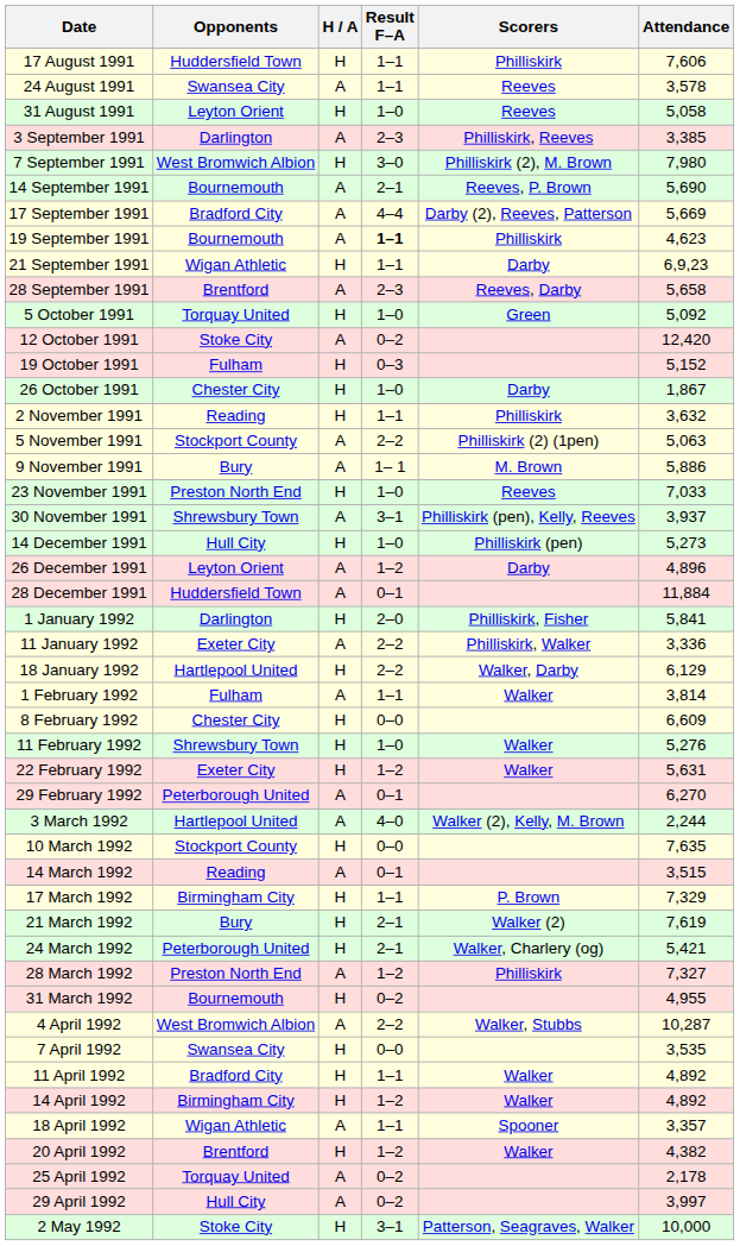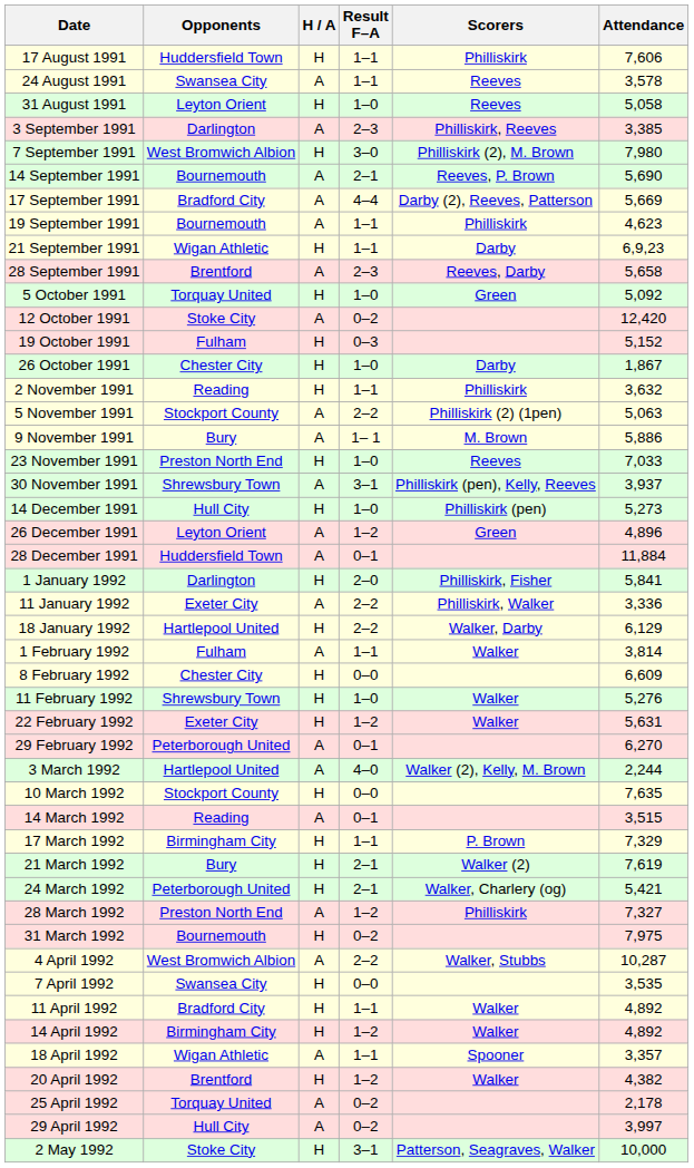 <table class="wikitable" style="text-align:center">
 <tr>
 <th>Date</th>
 <th>Opponents</th>
 <th>H / A</th>
 <th>Result<br>F–A</th>
 <th>Scorers</th>
 <th>Attendance</th>
 </tr>
 <tr bgcolor="#ffffdd">
 <td>17 August 1991</td>
 <td><a href='#'>Huddersfield Town</a></td>
 <td>H</td>
 <td>1–1</td>
 <td><a href='#'>Philliskirk</a></td>
 <td>7,606</td>
 </tr>
 <tr bgcolor="#ffffdd">
 <td>24 August 1991</td>
 <td><a href='#'>Swansea City</a></td>
 <td>A</td>
 <td>1–1</td>
 <td><a href='#'>Reeves</a></td>
 <td>3,578</td>
 </tr>
 <tr bgcolor="#ddffdd">
 <td>31 August 1991</td>
 <td><a href='#'>Leyton Orient</a></td>
 <td>H</td>
 <td>1–0</td>
 <td><a href='#'>Reeves</a></td>
 <td>5,058</td>
 </tr>
 <tr bgcolor="#ffdddd">
 <td>3 September 1991</td>
 <td><a href='#'>Darlington</a></td>
 <td>A</td>
 <td>2–3</td>
 <td><a href='#'>Philliskirk</a>, <a href='#'>Reeves</a></td>
 <td>3,385</td>
 </tr>
 <tr bgcolor="#ddffdd">
 <td>7 September 1991</td>
 <td><a href='#'>West Bromwich Albion</a></td>
 <td>H</td>
 <td>3–0</td>
 <td><a href='#'>Philliskirk</a> (2), <a href='#'>M. Brown</a></td>
 <td>7,980</td>
 </tr>
 <tr bgcolor="#ddffdd">
 <td>14 September 1991</td>
 <td><a href='#'>Bournemouth</a></td>
 <td>A</td>
 <td>2–1</td>
 <td><a href='#'>Reeves</a>, <a href='#'>P. Brown</a></td>
 <td>5,690</td>
 </tr>
 <tr bgcolor="#ffffdd">
 <td>17 September 1991</td>
 <td><a href='#'>Bradford City</a></td>
 <td>A</td>
 <td>4–4</td>
 <td><a href='#'>Darby</a> (2), <a href='#'>Reeves</a>, <a href='#'>Patterson</a></td>
 <td>5,669</td>
 </tr>
 <tr bgcolor="#ffffdd">
 <td>19 September 1991</td>
 <td><a href='#'>Bournemouth</a></td>
 <td>A</td>
-<td><strong>1–1</strong></td>
+<td>1–1</td>
 <td><a href='#'>Philliskirk</a></td>
 <td>4,623</td>
 </tr>
 <tr bgcolor="#ffffdd">
 <td>21 September 1991</td>
 <td><a href='#'>Wigan Athletic</a></td>
 <td>H</td>
 <td>1–1</td>
 <td><a href='#'>Darby</a></td>
 <td>6,9,23</td>
 </tr>
 <tr bgcolor="#ffdddd">
 <td>28 September 1991</td>
 <td><a href='#'>Brentford</a></td>
 <td>A</td>
 <td>2–3</td>
 <td><a href='#'>Reeves</a>, <a href='#'>Darby</a></td>
 <td>5,658</td>
 </tr>
 <tr bgcolor="#ddffdd">
 <td>5 October 1991</td>
 <td><a href='#'>Torquay United</a></td>
 <td>H</td>
 <td>1–0</td>
 <td><a href='#'>Green</a></td>
 <td>5,092</td>
 </tr>
 <tr bgcolor="#ffdddd">
 <td>12 October 1991</td>
 <td><a href='#'>Stoke City</a></td>
 <td>A</td>
 <td>0–2</td>
 <td></td>
 <td>12,420</td>
 </tr>
 <tr bgcolor="#ffdddd">
 <td>19 October 1991</td>
 <td><a href='#'>Fulham</a></td>
 <td>H</td>
 <td>0–3</td>
 <td></td>
 <td>5,152</td>
 </tr>
 <tr bgcolor="#ddffdd">
 <td>26 October 1991</td>
 <td><a href='#'>Chester City</a></td>
 <td>H</td>
 <td>1–0</td>
 <td><a href='#'>Darby</a></td>
 <td>1,867</td>
 </tr>
 <tr bgcolor="#ffffdd">
 <td>2 November 1991</td>
 <td><a href='#'>Reading</a></td>
 <td>H</td>
 <td>1–1</td>
 <td><a href='#'>Philliskirk</a></td>
 <td>3,632</td>
 </tr>
 <tr bgcolor="#ffffdd">
 <td>5 November 1991</td>
 <td><a href='#'>Stockport County</a></td>
 <td>A</td>
 <td>2–2</td>
 <td><a href='#'>Philliskirk</a> (2) (1pen)</td>
 <td>5,063</td>
 </tr>
 <tr bgcolor="#ffffdd">
 <td>9 November 1991</td>
 <td><a href='#'>Bury</a></td>
 <td>A</td>
 <td>1– 1</td>
 <td><a href='#'>M. Brown</a></td>
 <td>5,886</td>
 </tr>
 <tr bgcolor="#ddffdd">
 <td>23 November 1991</td>
 <td><a href='#'>Preston North End</a></td>
 <td>H</td>
 <td>1–0</td>
 <td><a href='#'>Reeves</a></td>
 <td>7,033</td>
 </tr>
 <tr bgcolor="#ddffdd">
 <td>30 November 1991</td>
 <td><a href='#'>Shrewsbury Town</a></td>
 <td>A</td>
 <td>3–1</td>
 <td><a href='#'>Philliskirk</a> (pen), <a href='#'>Kelly</a>, <a href='#'>Reeves</a></td>
 <td>3,937</td>
 </tr>
 <tr bgcolor="#ddffdd">
 <td>14 December 1991</td>
 <td><a href='#'>Hull City</a></td>
 <td>H</td>
 <td>1–0</td>
 <td><a href='#'>Philliskirk</a> (pen)</td>
 <td>5,273</td>
 </tr>
 <tr bgcolor="#ffdddd">
 <td>26 December 1991</td>
 <td><a href='#'>Leyton Orient</a></td>
 <td>A</td>
 <td>1–2</td>
-<td><a href='#'>Darby</a></td>
+<td><a href='#'>Green</a></td>
 <td>4,896</td>
 </tr>
 <tr bgcolor="#ffdddd">
 <td>28 December 1991</td>
 <td><a href='#'>Huddersfield Town</a></td>
 <td>A</td>
 <td>0–1</td>
 <td></td>
 <td>11,884</td>
 </tr>
 <tr bgcolor="#ddffdd">
 <td>1 January 1992</td>
 <td><a href='#'>Darlington</a></td>
 <td>H</td>
 <td>2–0</td>
 <td><a href='#'>Philliskirk</a>, <a href='#'>Fisher</a></td>
 <td>5,841</td>
 </tr>
 <tr bgcolor="#ffffdd">
 <td>11 January 1992</td>
 <td><a href='#'>Exeter City</a></td>
 <td>A</td>
 <td>2–2</td>
 <td><a href='#'>Philliskirk</a>, <a href='#'>Walker</a></td>
 <td>3,336</td>
 </tr>
 <tr bgcolor="#ffffdd">
 <td>18 January 1992</td>
 <td><a href='#'>Hartlepool United</a></td>
 <td>H</td>
 <td>2–2</td>
 <td><a href='#'>Walker</a>, <a href='#'>Darby</a></td>
 <td>6,129</td>
 </tr>
 <tr bgcolor="#ffffdd">
 <td>1 February 1992</td>
 <td><a href='#'>Fulham</a></td>
 <td>A</td>
 <td>1–1</td>
 <td><a href='#'>Walker</a></td>
 <td>3,814</td>
 </tr>
 <tr bgcolor="#ffffdd">
 <td>8 February 1992</td>
 <td><a href='#'>Chester City</a></td>
 <td>H</td>
 <td>0–0</td>
 <td></td>
 <td>6,609</td>
 </tr>
 <tr bgcolor="#ddffdd">
 <td>11 February 1992</td>
 <td><a href='#'>Shrewsbury Town</a></td>
 <td>H</td>
 <td>1–0</td>
 <td><a href='#'>Walker</a></td>
 <td>5,276</td>
 </tr>
 <tr bgcolor="#ffdddd">
 <td>22 February 1992</td>
 <td><a href='#'>Exeter City</a></td>
 <td>H</td>
 <td>1–2</td>
 <td><a href='#'>Walker</a></td>
 <td>5,631</td>
 </tr>
 <tr bgcolor="#ffdddd">
 <td>29 February 1992</td>
 <td><a href='#'>Peterborough United</a></td>
 <td>A</td>
 <td>0–1</td>
 <td></td>
 <td>6,270</td>
 </tr>
 <tr bgcolor="#ddffdd">
 <td>3 March 1992</td>
 <td><a href='#'>Hartlepool United</a></td>
 <td>A</td>
 <td>4–0</td>
 <td><a href='#'>Walker</a> (2), <a href='#'>Kelly</a>, <a href='#'>M. Brown</a></td>
 <td>2,244</td>
 </tr>
 <tr bgcolor="#ffffdd">
 <td>10 March 1992</td>
 <td><a href='#'>Stockport County</a></td>
 <td>H</td>
 <td>0–0</td>
 <td></td>
 <td>7,635</td>
 </tr>
 <tr bgcolor="#ffdddd">
 <td>14 March 1992</td>
 <td><a href='#'>Reading</a></td>
 <td>A</td>
 <td>0–1</td>
 <td></td>
 <td>3,515</td>
 </tr>
 <tr bgcolor="#ffffdd">
 <td>17 March 1992</td>
 <td><a href='#'>Birmingham City</a></td>
 <td>H</td>
 <td>1–1</td>
 <td><a href='#'>P. Brown</a></td>
 <td>7,329</td>
 </tr>
 <tr bgcolor="#ddffdd">
 <td>21 March 1992</td>
 <td><a href='#'>Bury</a></td>
 <td>H</td>
 <td>2–1</td>
 <td><a href='#'>Walker</a> (2)</td>
 <td>7,619</td>
 </tr>
 <tr bgcolor="#ddffdd">
 <td>24 March 1992</td>
 <td><a href='#'>Peterborough United</a></td>
 <td>H</td>
 <td>2–1</td>
 <td><a href='#'>Walker</a>, Charlery (og)</td>
 <td>5,421</td>
 </tr>
 <tr bgcolor="#ffdddd">
 <td>28 March 1992</td>
 <td><a href='#'>Preston North End</a></td>
 <td>A</td>
 <td>1–2</td>
 <td><a href='#'>Philliskirk</a></td>
 <td>7,327</td>
 </tr>
 <tr bgcolor="#ffdddd">
 <td>31 March 1992</td>
 <td><a href='#'>Bournemouth</a></td>
 <td>H</td>
 <td>0–2</td>
 <td></td>
-<td>4,955</td>
+<td>7,975</td>
 </tr>
 <tr bgcolor="#ffffdd">
 <td>4 April 1992</td>
 <td><a href='#'>West Bromwich Albion</a></td>
 <td>A</td>
 <td>2–2</td>
 <td><a href='#'>Walker</a>, <a href='#'>Stubbs</a></td>
 <td>10,287</td>
 </tr>
 <tr bgcolor="#ffffdd">
 <td>7 April 1992</td>
 <td><a href='#'>Swansea City</a></td>
 <td>H</td>
 <td>0–0</td>
 <td></td>
 <td>3,535</td>
 </tr>
 <tr bgcolor="#ffffdd">
 <td>11 April 1992</td>
 <td><a href='#'>Bradford City</a></td>
 <td>H</td>
 <td>1–1</td>
 <td><a href='#'>Walker</a></td>
 <td>4,892</td>
 </tr>
 <tr bgcolor="#ffdddd">
 <td>14 April 1992</td>
 <td><a href='#'>Birmingham City</a></td>
 <td>H</td>
 <td>1–2</td>
 <td><a href='#'>Walker</a></td>
 <td>4,892</td>
 </tr>
 <tr bgcolor="#ffffdd">
 <td>18 April 1992</td>
 <td><a href='#'>Wigan Athletic</a></td>
 <td>A</td>
 <td>1–1</td>
 <td><a href='#'>Spooner</a></td>
 <td>3,357</td>
 </tr>
 <tr bgcolor="#ffdddd">
 <td>20 April 1992</td>
 <td><a href='#'>Brentford</a></td>
 <td>H</td>
 <td>1–2</td>
 <td><a href='#'>Walker</a></td>
 <td>4,382</td>
 </tr>
 <tr bgcolor="#ffdddd">
 <td>25 April 1992</td>
 <td><a href='#'>Torquay United</a></td>
 <td>A</td>
 <td>0–2</td>
 <td></td>
 <td>2,178</td>
 </tr>
 <tr bgcolor="#ffdddd">
 <td>29 April 1992</td>
 <td><a href='#'>Hull City</a></td>
 <td>A</td>
 <td>0–2</td>
 <td></td>
 <td>3,997</td>
 </tr>
 <tr bgcolor="#ddffdd">
 <td>2 May 1992</td>
 <td><a href='#'>Stoke City</a></td>
 <td>H</td>
 <td>3–1</td>
 <td><a href='#'>Patterson</a>, <a href='#'>Seagraves</a>, <a href='#'>Walker</a></td>
 <td>10,000</td>
 </tr>
 </table>
